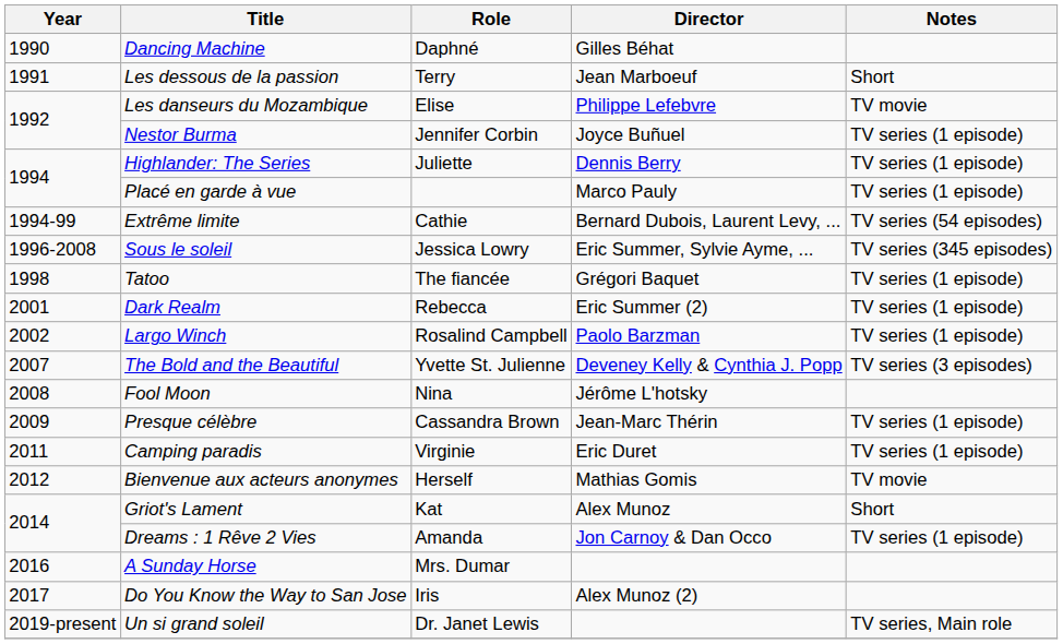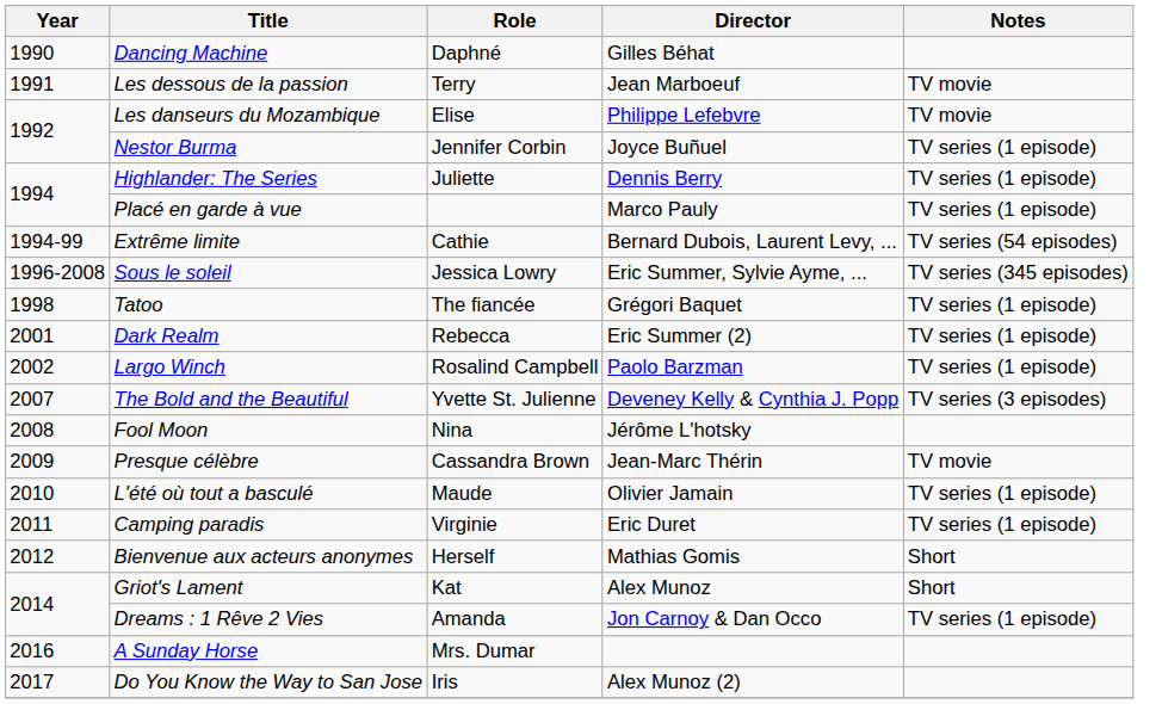 <table class="wikitable">
 <tr>
 <th>Year</th>
 <th>Title</th>
 <th>Role</th>
 <th>Director</th>
 <th>Notes</th>
 </tr>
 <tr>
 <td rowspan=1>1990</td>
 <td><em><a href='#'>Dancing Machine</a></em></td>
 <td>Daphné</td>
 <td>Gilles Béhat</td>
 <td></td>
 </tr>
 <tr>
 <td rowspan=1>1991</td>
 <td><em>Les dessous de la passion</em></td>
 <td>Terry</td>
 <td>Jean Marboeuf</td>
-<td>Short</td>
+<td>TV movie</td>
 </tr>
 <tr>
 <td rowspan=2>1992</td>
 <td><em>Les danseurs du Mozambique</em></td>
 <td>Elise</td>
 <td><a href='#'>Philippe Lefebvre</a></td>
 <td>TV movie</td>
 </tr>
 <tr>
 <td><em><a href='#'>Nestor Burma</a></em></td>
 <td>Jennifer Corbin</td>
 <td>Joyce Buñuel</td>
 <td>TV series (1 episode)</td>
 </tr>
 <tr>
 <td rowspan=2>1994</td>
 <td><em><a href='#'>Highlander: The Series</a></em></td>
 <td>Juliette</td>
 <td><a href='#'>Dennis Berry</a></td>
 <td>TV series (1 episode)</td>
 </tr>
 <tr>
 <td><em>Placé en garde à vue</em></td>
 <td></td>
 <td>Marco Pauly</td>
 <td>TV series (1 episode)</td>
 </tr>
 <tr>
 <td rowspan=1>1994-99</td>
 <td><em>Extrême limite</em></td>
 <td>Cathie</td>
 <td>Bernard Dubois, Laurent Levy, ...</td>
 <td>TV series (54 episodes)</td>
 </tr>
 <tr>
 <td rowspan=1>1996-2008</td>
 <td><em><a href='#'>Sous le soleil</a></em></td>
 <td>Jessica Lowry</td>
 <td>Eric Summer, Sylvie Ayme, ...</td>
 <td>TV series (345 episodes)</td>
 </tr>
 <tr>
 <td rowspan=1>1998</td>
 <td><em>Tatoo</em></td>
 <td>The fiancée</td>
 <td>Grégori Baquet</td>
 <td>TV series (1 episode)</td>
 </tr>
 <tr>
 <td rowspan=1>2001</td>
 <td><em><a href='#'>Dark Realm</a></em></td>
 <td>Rebecca</td>
 <td>Eric Summer (2)</td>
 <td>TV series (1 episode)</td>
 </tr>
 <tr>
 <td rowspan=1>2002</td>
 <td><em><a href='#'>Largo Winch</a></em></td>
 <td>Rosalind Campbell</td>
 <td><a href='#'>Paolo Barzman</a></td>
 <td>TV series (1 episode)</td>
 </tr>
 <tr>
 <td rowspan=1>2007</td>
 <td><em><a href='#'>The Bold and the Beautiful</a></em></td>
 <td>Yvette St. Julienne</td>
 <td><a href='#'>Deveney Kelly</a> &  <a href='#'>Cynthia J. Popp</a></td>
 <td>TV series (3 episodes)</td>
 </tr>
 <tr>
 <td rowspan=1>2008</td>
 <td><em>Fool Moon</em></td>
 <td>Nina</td>
 <td>Jérôme L'hotsky</td>
 <td></td>
 </tr>
 <tr>
 <td rowspan=1>2009</td>
 <td><em>Presque célèbre</em></td>
 <td>Cassandra Brown</td>
 <td>Jean-Marc Thérin</td>
+<td>TV movie</td>
+</tr>
+<tr>
+<td rowspan=1>2010</td>
+<td><em>L'été où tout a basculé</em></td>
+<td>Maude</td>
+<td>Olivier Jamain</td>
 <td>TV series (1 episode)</td>
 </tr>
 <tr>
 <td rowspan=1>2011</td>
 <td><em>Camping paradis</em></td>
 <td>Virginie</td>
 <td>Eric Duret</td>
 <td>TV series (1 episode)</td>
 </tr>
 <tr>
 <td rowspan=1>2012</td>
 <td><em>Bienvenue aux acteurs anonymes</em></td>
 <td>Herself</td>
 <td>Mathias Gomis</td>
-<td>TV movie</td>
+<td>Short</td>
 </tr>
 <tr>
 <td rowspan=2>2014</td>
 <td><em>Griot's Lament</em></td>
 <td>Kat</td>
 <td>Alex Munoz</td>
 <td>Short</td>
 </tr>
 <tr>
 <td><em>Dreams : 1 Rêve 2 Vies</em></td>
 <td>Amanda</td>
 <td><a href='#'>Jon Carnoy</a> & Dan Occo</td>
 <td>TV series (1 episode)</td>
 </tr>
 <tr>
 <td>2016</td>
 <td><em><a href='#'>A Sunday Horse</a></em></td>
 <td>Mrs. Dumar</td>
 <td></td>
 <td></td>
 </tr>
 <tr>
 <td rowspan=1>2017</td>
 <td><em>Do You Know the Way to San Jose</em></td>
 <td>Iris</td>
 <td>Alex Munoz (2)</td>
 <td></td>
 </tr>
 <tr>
-<td>2019-present</td>
-<td><em>Un si grand soleil</em></td>
-<td>Dr. Janet Lewis</td>
-<td></td>
-<td>TV series, Main role</td>
-</tr>
-<tr>
 </tr>
 </table>
